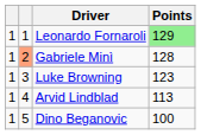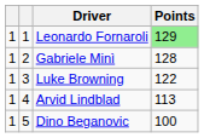 <table class="wikitable" style="font-size: 85%;">
 <tr>
 <th></th>
 <th></th>
 <th>Driver</th>
 <th>Points</th>
 </tr>
 <tr>
 <td align="left"> 1</td>
 <td align="center">1</td>
 <td> <a href='#'>Leonardo Fornaroli</a></td>
 <td style="background: lightgreen;">129</td>
 </tr>
 <tr>
 <td align="left"> 1</td>
-<td align="center" style="background: lightsalmon;">2</td>
+<td align="center">2</td>
 <td> <a href='#'>Gabriele Minì</a></td>
 <td>128</td>
 </tr>
 <tr>
 <td align="left"> 1</td>
 <td align="center">3</td>
 <td> <a href='#'>Luke Browning</a></td>
-<td>123</td>
+<td>122</td>
 </tr>
 <tr>
 <td align="left"> 1</td>
 <td align="center">4</td>
 <td> <a href='#'>Arvid Lindblad</a></td>
 <td>113</td>
 </tr>
 <tr>
 <td align="left"> 1</td>
 <td align="center">5</td>
 <td> <a href='#'>Dino Beganovic</a></td>
 <td>100</td>
 </tr>
 </table>
